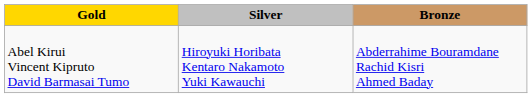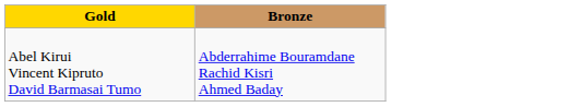 <table class="wikitable" style="text-align:left">
 <tr style="text-align:center;">
 <td style="width:200px; background:gold;"><strong>Gold</strong></td>
-<td style="width:200px; background:silver;"><strong>Silver</strong></td>
 <td style="width:200px; background:#c96;"><strong>Bronze</strong></td>
 </tr>
 <tr>
 <td><em></em><br>Abel Kirui<br>Vincent Kipruto<br><a href='#'>David Barmasai Tumo</a></td>
-<td><em></em><br><a href='#'>Hiroyuki Horibata</a><br><a href='#'>Kentaro Nakamoto</a><br><a href='#'>Yuki Kawauchi</a></td>
 <td><em></em><br><a href='#'>Abderrahime Bouramdane</a><br><a href='#'>Rachid Kisri</a><br><a href='#'>Ahmed Baday</a></td>
 </tr>
 </table>
